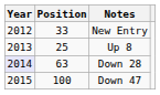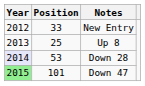 <table class="wikitable plainrowheaders" style="text-align:center;">
 <tr>
 <th>Year</th>
 <th>Position</th>
 <th>Notes</th>
 <th></th>
 </tr>
 <tr>
 <td>2012</td>
 <td>33</td>
 <td>New Entry</td>
 <td rowspan="4"></td>
 </tr>
 <tr>
 <td>2013</td>
 <td>25</td>
 <td>Up 8</td>
 </tr>
 <tr>
 <td style="background: lavender;">2014</td>
-<td>63</td>
+<td>53</td>
 <td>Down 28</td>
 </tr>
 <tr>
-<td>2015</td>
-<td>100</td>
+<td style="background: lightgreen;">2015</td>
+<td>101</td>
 <td>Down 47</td>
 </tr>
 </table>
